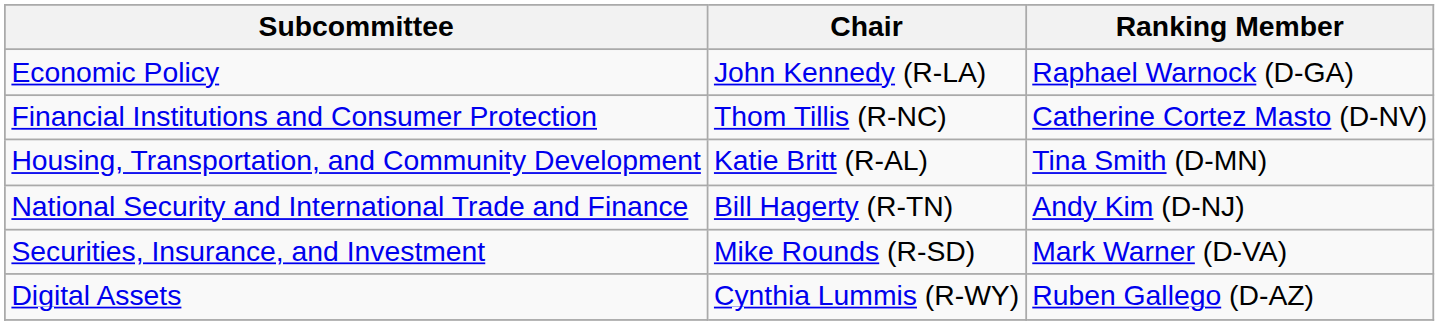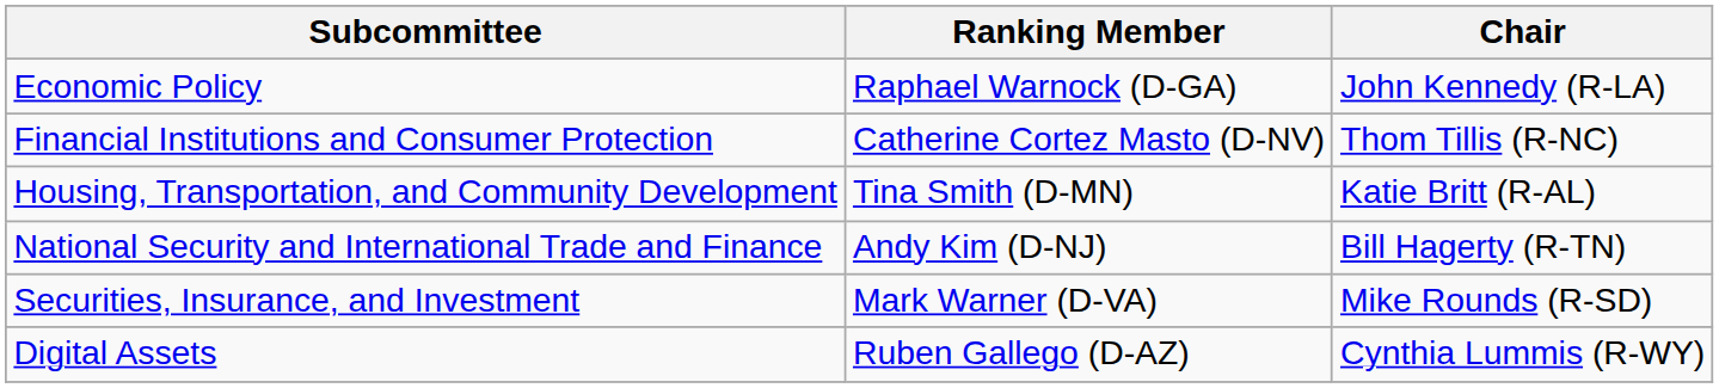 <table class="wikitable">
 <tr>
 <th>Subcommittee</th>
+<th>Ranking Member</th>
 <th>Chair</th>
-<th>Ranking Member</th>
 </tr>
 <tr>
 <td><a href='#'>Economic Policy</a></td>
+<td><a href='#'>Raphael Warnock</a> (D-GA)</td>
 <td><a href='#'>John Kennedy</a> (R-LA)</td>
-<td><a href='#'>Raphael Warnock</a> (D-GA)</td>
 </tr>
 <tr>
 <td><a href='#'>Financial Institutions and Consumer Protection</a></td>
+<td><a href='#'>Catherine Cortez Masto</a> (D-NV)</td>
 <td><a href='#'>Thom Tillis</a> (R-NC)</td>
-<td><a href='#'>Catherine Cortez Masto</a> (D-NV)</td>
 </tr>
 <tr>
 <td><a href='#'>Housing, Transportation, and Community Development</a></td>
+<td><a href='#'>Tina Smith</a> (D-MN)</td>
 <td><a href='#'>Katie Britt</a> (R-AL)</td>
-<td><a href='#'>Tina Smith</a> (D-MN)</td>
 </tr>
 <tr>
 <td><a href='#'>National Security and International Trade and Finance</a></td>
+<td><a href='#'>Andy Kim</a> (D-NJ)</td>
 <td><a href='#'>Bill Hagerty</a> (R-TN)</td>
-<td><a href='#'>Andy Kim</a> (D-NJ)</td>
 </tr>
 <tr>
 <td><a href='#'>Securities, Insurance, and Investment</a></td>
+<td><a href='#'>Mark Warner</a> (D-VA)</td>
 <td><a href='#'>Mike Rounds</a> (R-SD)</td>
-<td><a href='#'>Mark Warner</a> (D-VA)</td>
 </tr>
 <tr>
 <td><a href='#'>Digital Assets</a></td>
+<td><a href='#'>Ruben Gallego</a> (D-AZ)</td>
 <td><a href='#'>Cynthia Lummis</a> (R-WY)</td>
-<td><a href='#'>Ruben Gallego</a> (D-AZ)</td>
 </tr>
 </table>
